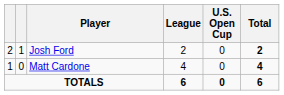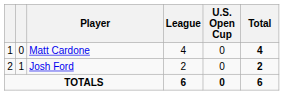 <table class="wikitable sortable" style="font-size: 95%; text-align: center;">
 <tr>
 <th width=10></th>
 <th width=10></th>
 <th width=200>Player</th>
 <th width=50>League</th>
 <th width=50>U.S. Open Cup</th>
 <th width=50>Total</th>
 </tr>
 <tr>
+<td>1</td>
+<td>0</td>
+<td align=left> <a href='#'>Matt Cardone</a></td>
+<td>4</td>
+<td>0</td>
+<td><strong>4</strong></td>
+</tr>
+<tr>
 <td>2</td>
 <td>1</td>
 <td align=left> <a href='#'>Josh Ford</a></td>
 <td>2</td>
 <td>0</td>
 <td><strong>2</strong></td>
 </tr>
 <tr>
-<td>1</td>
-<td>0</td>
-<td align=left> <a href='#'>Matt Cardone</a></td>
-<td>4</td>
-<td>0</td>
-<td><strong>4</strong></td>
-</tr>
-<tr>
 <td colspan="3"><strong>TOTALS</strong></td>
 <td><strong>6</strong></td>
 <td><strong>0</strong></td>
 <td><strong>6</strong></td>
 </tr>
 </table>
